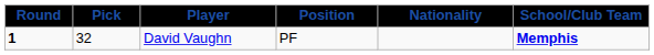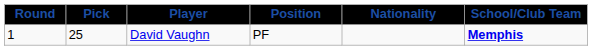 <table class="wikitable sortable sortable">
 <tr>
 <th style="background:#000000; color:#1C4EA4"  width="10%">Round</th>
 <th style="background:#000000; color:#1C4EA4"  width="10%">Pick</th>
 <th style="background:#000000; color:#1C4EA4"  width="20%">Player</th>
 <th style="background:#000000; color:#1C4EA4"  width="15%">Position</th>
 <th style="background:#000000; color:#1C4EA4"  width="20%">Nationality</th>
 <th style="background:#000000; color:#1C4EA4"  width="20%">School/Club Team</th>
 </tr>
 <tr>
-<td><strong>1</strong></td>
-<td>32</td>
+<td>1</td>
+<td>25</td>
 <td><a href='#'>David Vaughn</a></td>
 <td>PF</td>
 <td></td>
 <td><strong><a href='#'>Memphis</a></strong></td>
 </tr>
 </table>
